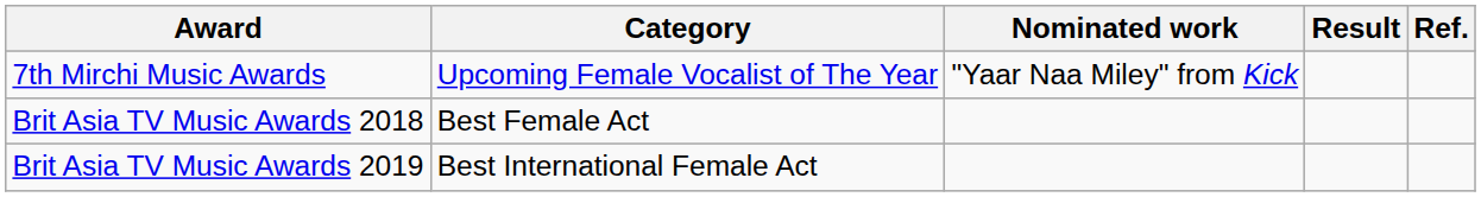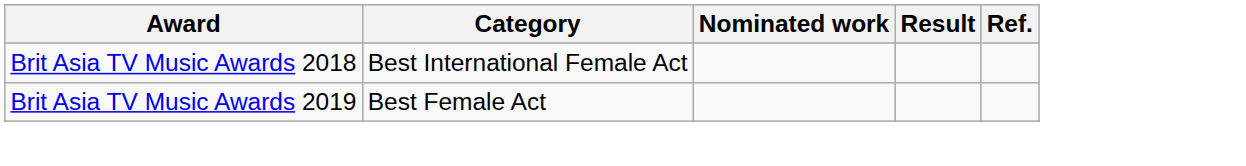 <table class="wikitable sortable">
 <tr>
 <th>Award</th>
 <th>Category</th>
 <th>Nominated work</th>
 <th>Result</th>
 <th>Ref.</th>
 </tr>
 <tr>
-<td><a href='#'>7th Mirchi Music Awards</a></td>
-<td><a href='#'>Upcoming Female Vocalist of The Year</a></td>
-<td>"Yaar Naa Miley" from <em><a href='#'>Kick</a></em></td>
-<td></td>
-<td></td>
-</tr>
-<tr>
 <td><a href='#'>Brit Asia TV Music Awards</a> 2018</td>
-<td>Best Female Act</td>
+<td>Best International Female Act</td>
 <td></td>
 <td></td>
 <td></td>
 </tr>
 <tr>
 <td><a href='#'>Brit Asia TV Music Awards</a> 2019</td>
-<td>Best International Female Act</td>
+<td>Best Female Act</td>
 <td></td>
 <td></td>
 <td></td>
 </tr>
 </table>
